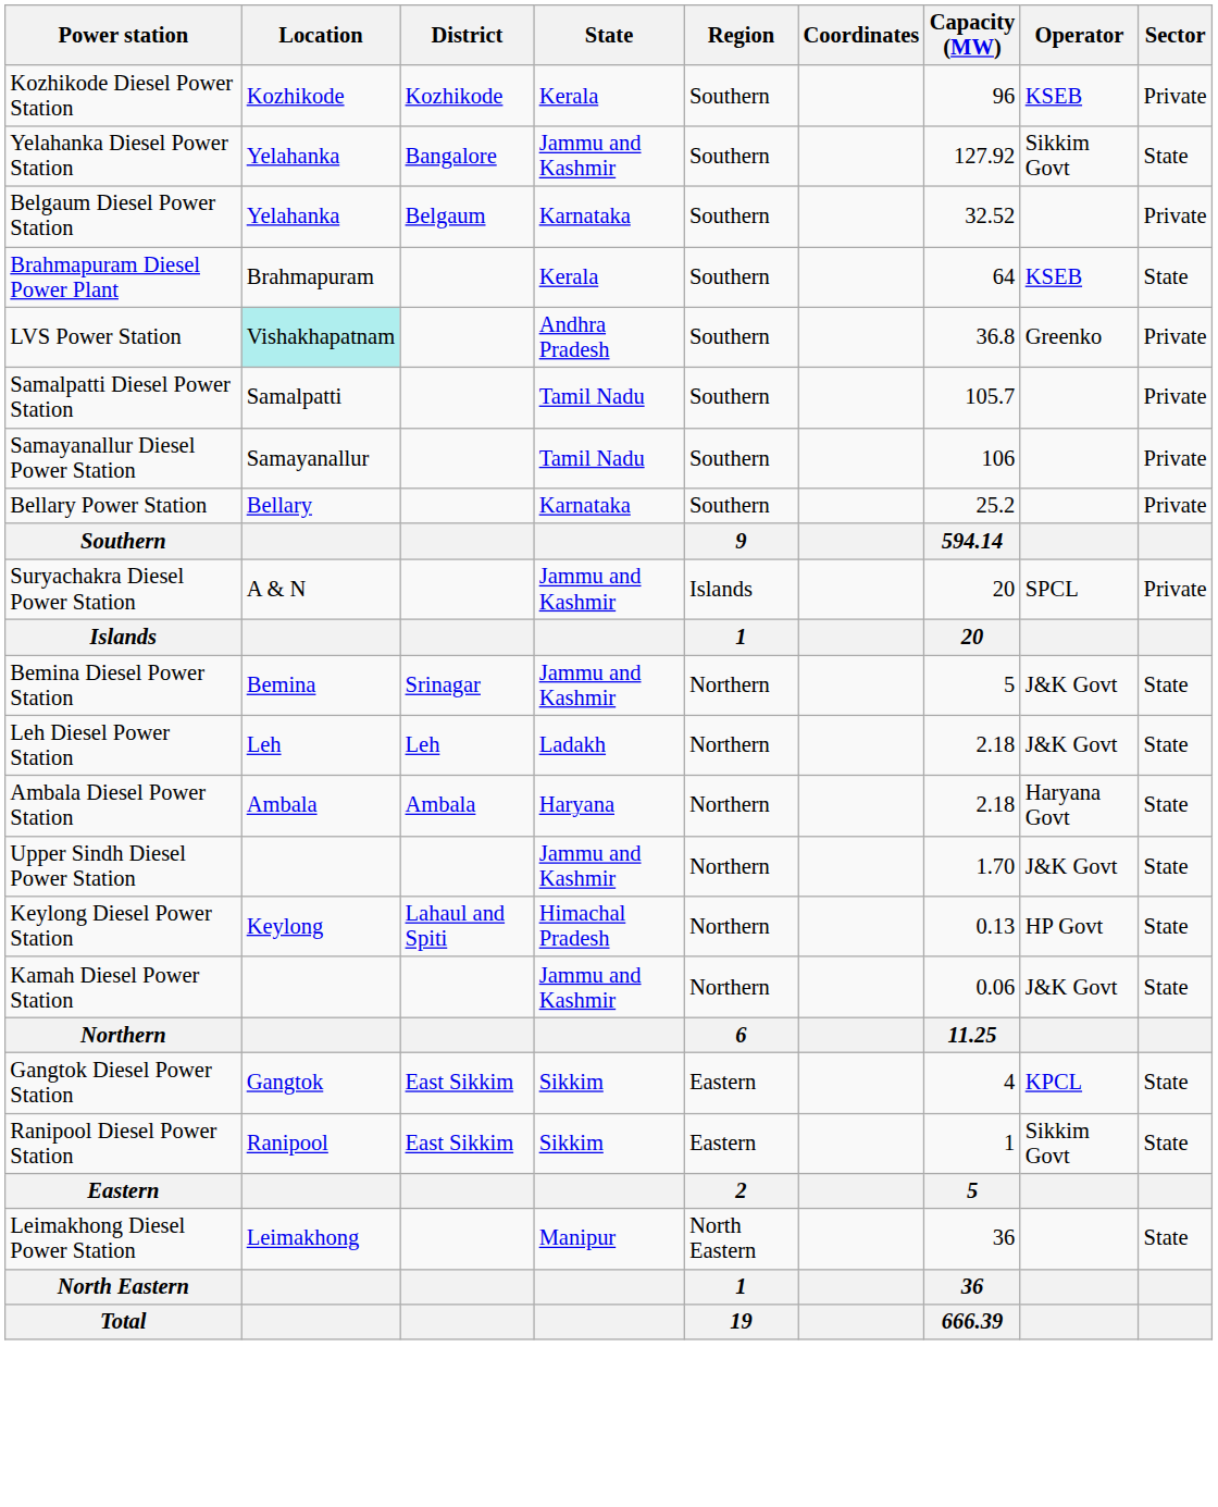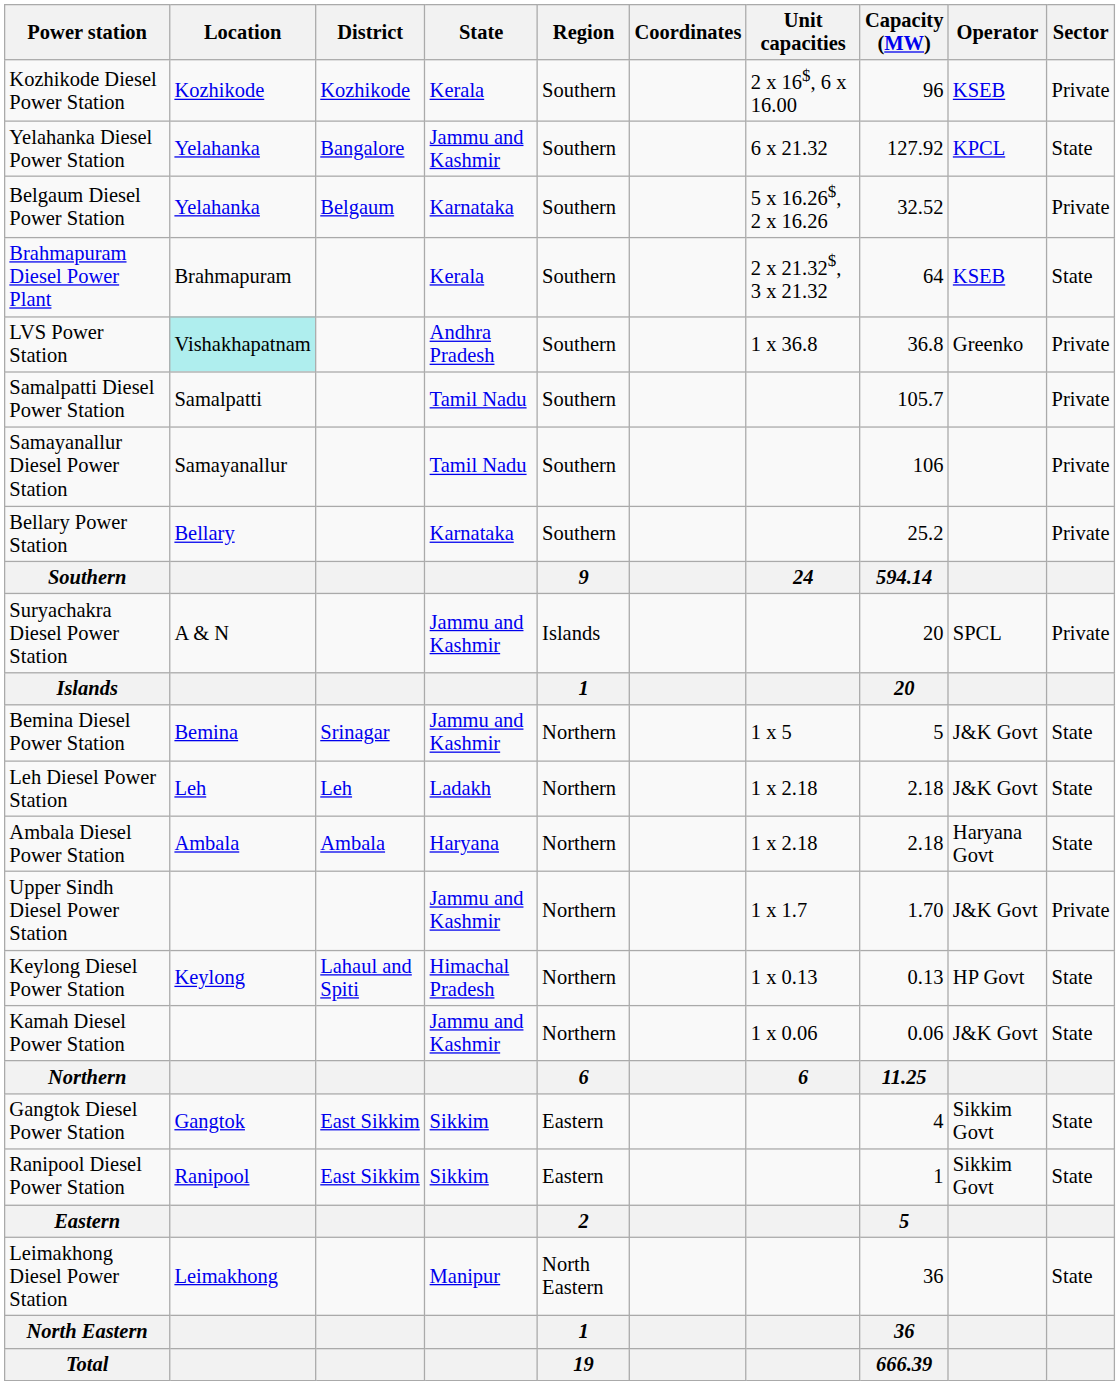 <table class="sortable wikitable">
 <tr>
 <th>Power station</th>
 <th>Location</th>
 <th>District</th>
 <th>State</th>
 <th>Region</th>
 <th>Coordinates</th>
+<th>Unit capacities</th>
 <th data-sort-type="number">Capacity<br>(<a href='#'>MW</a>)</th>
 <th>Operator</th>
 <th>Sector</th>
 </tr>
 <tr>
 <td>Kozhikode Diesel Power Station</td>
 <td><a href='#'>Kozhikode</a></td>
 <td><a href='#'>Kozhikode</a></td>
 <td><a href='#'>Kerala</a></td>
 <td>Southern</td>
 <td></td>
+<td>2 x 16<sup>$</sup>, 6 x 16.00</td>
 <td style="text-align:right;">96</td>
 <td><a href='#'>KSEB</a></td>
 <td>Private</td>
 </tr>
 <tr>
 <td>Yelahanka Diesel Power Station</td>
 <td><a href='#'>Yelahanka</a></td>
 <td><a href='#'>Bangalore</a></td>
 <td><a href='#'>Jammu and Kashmir</a></td>
 <td>Southern</td>
 <td></td>
+<td>6 x 21.32</td>
 <td style="text-align:right;">127.92</td>
-<td>Sikkim Govt</td>
+<td><a href='#'>KPCL</a></td>
 <td>State</td>
 </tr>
 <tr>
 <td>Belgaum Diesel Power Station</td>
 <td><a href='#'>Yelahanka</a></td>
 <td><a href='#'>Belgaum</a></td>
 <td><a href='#'>Karnataka</a></td>
 <td>Southern</td>
 <td></td>
+<td>5 x 16.26<sup>$</sup>, 2 x 16.26</td>
 <td style="text-align:right;">32.52</td>
 <td></td>
 <td>Private</td>
 </tr>
 <tr>
 <td><a href='#'>Brahmapuram Diesel Power Plant</a></td>
 <td>Brahmapuram</td>
 <td></td>
 <td><a href='#'>Kerala</a></td>
 <td>Southern</td>
 <td></td>
+<td>2 x 21.32<sup>$</sup>, 3 x 21.32</td>
 <td style="text-align:right;">64</td>
 <td><a href='#'>KSEB</a></td>
 <td>State</td>
 </tr>
 <tr>
 <td>LVS Power Station</td>
 <td style="background: paleturquoise;">Vishakhapatnam</td>
 <td></td>
 <td><a href='#'>Andhra Pradesh</a></td>
 <td>Southern</td>
 <td></td>
+<td>1 x 36.8</td>
 <td style="text-align:right;">36.8</td>
 <td>Greenko</td>
 <td>Private</td>
 </tr>
 <tr>
 <td>Samalpatti Diesel Power Station</td>
 <td>Samalpatti</td>
 <td></td>
 <td><a href='#'>Tamil Nadu</a></td>
 <td>Southern</td>
+<td></td>
 <td></td>
 <td style="text-align:right;">105.7</td>
 <td></td>
 <td>Private</td>
 </tr>
 <tr>
 <td>Samayanallur Diesel Power Station</td>
 <td>Samayanallur</td>
 <td></td>
 <td><a href='#'>Tamil Nadu</a></td>
 <td>Southern</td>
 <td></td>
+<td></td>
 <td style="text-align:right;">106</td>
 <td></td>
 <td>Private</td>
 </tr>
 <tr>
 <td>Bellary Power Station</td>
 <td><a href='#'>Bellary</a></td>
 <td></td>
 <td><a href='#'>Karnataka</a></td>
 <td>Southern</td>
+<td></td>
 <td></td>
 <td style="text-align:right;">25.2</td>
 <td></td>
 <td>Private</td>
 </tr>
 <tr>
 <th><em>Southern</em></th>
 <th></th>
 <th></th>
 <th></th>
 <th><em>9</em></th>
 <th></th>
+<th><em>24</em></th>
 <th><em>594.14</em></th>
 <th></th>
 <th></th>
 </tr>
 <tr>
 <td>Suryachakra Diesel Power Station</td>
 <td>A & N</td>
 <td></td>
 <td><a href='#'>Jammu and Kashmir</a></td>
 <td>Islands</td>
+<td></td>
 <td></td>
 <td style="text-align:right;">20</td>
 <td>SPCL</td>
 <td>Private</td>
 </tr>
 <tr>
 <th><em>Islands</em></th>
 <th></th>
 <th></th>
 <th></th>
 <th><em>1</em></th>
 <th></th>
+<th></th>
 <th><em>20</em></th>
 <th></th>
 <th></th>
 </tr>
 <tr>
 <td>Bemina Diesel Power Station</td>
 <td><a href='#'>Bemina</a></td>
 <td><a href='#'>Srinagar</a></td>
 <td><a href='#'>Jammu and Kashmir</a></td>
 <td>Northern</td>
 <td></td>
+<td>1 x 5</td>
 <td style="text-align:right;">5</td>
 <td>J&K Govt</td>
 <td>State</td>
 </tr>
 <tr>
 <td>Leh Diesel Power Station</td>
 <td><a href='#'>Leh</a></td>
 <td><a href='#'>Leh</a></td>
 <td><a href='#'>Ladakh</a></td>
 <td>Northern</td>
 <td></td>
+<td>1 x 2.18</td>
 <td style="text-align:right;">2.18</td>
 <td>J&K Govt</td>
 <td>State</td>
 </tr>
 <tr>
 <td>Ambala Diesel Power Station</td>
 <td><a href='#'>Ambala</a></td>
 <td><a href='#'>Ambala</a></td>
 <td><a href='#'>Haryana</a></td>
 <td>Northern</td>
 <td></td>
+<td>1 x 2.18</td>
 <td style="text-align:right;">2.18</td>
 <td>Haryana Govt</td>
 <td>State</td>
 </tr>
 <tr>
 <td>Upper Sindh Diesel Power Station</td>
 <td></td>
 <td></td>
 <td><a href='#'>Jammu and Kashmir</a></td>
 <td>Northern</td>
 <td></td>
+<td>1 x 1.7</td>
 <td style="text-align:right;">1.70</td>
 <td>J&K Govt</td>
-<td>State</td>
+<td>Private</td>
 </tr>
 <tr>
 <td>Keylong Diesel Power Station</td>
 <td><a href='#'>Keylong</a></td>
 <td><a href='#'>Lahaul and Spiti</a></td>
 <td><a href='#'>Himachal Pradesh</a></td>
 <td>Northern</td>
 <td></td>
+<td>1 x 0.13</td>
 <td style="text-align:right;">0.13</td>
 <td>HP Govt</td>
 <td>State</td>
 </tr>
 <tr>
 <td>Kamah Diesel Power Station</td>
 <td></td>
 <td></td>
 <td><a href='#'>Jammu and Kashmir</a></td>
 <td>Northern</td>
 <td></td>
+<td>1 x 0.06</td>
 <td style="text-align:right;">0.06</td>
 <td>J&K Govt</td>
 <td>State</td>
 </tr>
 <tr>
 <th><em>Northern</em></th>
 <th></th>
 <th></th>
 <th></th>
 <th><em>6</em></th>
 <th></th>
+<th><em>6</em></th>
 <th><em>11.25</em></th>
 <th></th>
 <th></th>
 </tr>
 <tr>
 <td>Gangtok Diesel Power Station</td>
 <td><a href='#'>Gangtok</a></td>
 <td><a href='#'>East Sikkim</a></td>
 <td><a href='#'>Sikkim</a></td>
 <td>Eastern</td>
 <td></td>
+<td></td>
 <td style="text-align:right;">4</td>
-<td><a href='#'>KPCL</a></td>
+<td>Sikkim Govt</td>
 <td>State</td>
 </tr>
 <tr>
 <td>Ranipool Diesel Power Station</td>
 <td><a href='#'>Ranipool</a></td>
 <td><a href='#'>East Sikkim</a></td>
 <td><a href='#'>Sikkim</a></td>
 <td>Eastern</td>
+<td></td>
 <td></td>
 <td style="text-align:right;">1</td>
 <td>Sikkim Govt</td>
 <td>State</td>
 </tr>
 <tr>
 <th><em>Eastern</em></th>
 <th></th>
 <th></th>
 <th></th>
 <th><em>2</em></th>
 <th></th>
+<th></th>
 <th><em>5</em></th>
 <th></th>
 <th></th>
 </tr>
 <tr>
 <td>Leimakhong Diesel Power Station</td>
 <td><a href='#'>Leimakhong</a></td>
 <td></td>
 <td><a href='#'>Manipur</a></td>
 <td>North Eastern</td>
+<td></td>
 <td></td>
 <td style="text-align:right;">36</td>
 <td></td>
 <td>State</td>
 </tr>
 <tr>
 <th><em>North Eastern</em></th>
 <th></th>
 <th></th>
 <th></th>
 <th><em>1</em></th>
 <th></th>
+<th></th>
 <th><em>36</em></th>
 <th></th>
 <th></th>
 </tr>
 <tr>
 <th><em>Total</em></th>
 <th></th>
 <th></th>
 <th></th>
 <th><em>19</em></th>
 <th></th>
+<th></th>
 <th><em>666.39</em></th>
 <th></th>
 <th></th>
 </tr>
 </table>
